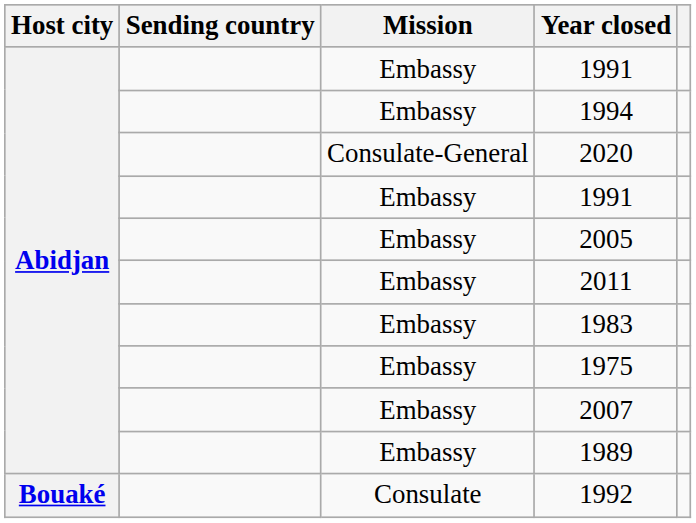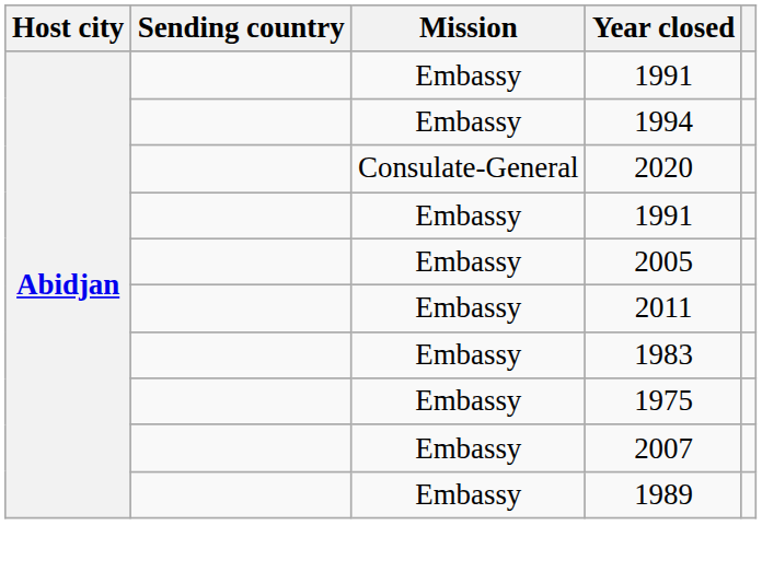 <table class="wikitable plainrowheaders">
 <tr>
 <th scope="col">Host city</th>
 <th scope="col">Sending country</th>
 <th scope="col">Mission</th>
 <th scope="col">Year closed</th>
 <th scope="col"></th>
 </tr>
 <tr>
 <th rowspan="10"><a href='#'>Abidjan</a></th>
 <td></td>
 <td style="text-align:center;">Embassy</td>
 <td style="text-align:center;">1991</td>
 <td style="text-align:center;"></td>
 </tr>
 <tr>
 <td></td>
 <td style="text-align:center;">Embassy</td>
 <td style="text-align:center;">1994</td>
 <td style="text-align:center;"></td>
 </tr>
 <tr>
 <td></td>
 <td style="text-align:center;">Consulate-General</td>
 <td style="text-align:center;">2020</td>
 <td style="text-align:center;"></td>
 </tr>
 <tr>
 <td></td>
 <td style="text-align:center;">Embassy</td>
 <td style="text-align:center;">1991</td>
 <td style="text-align:center;"></td>
 </tr>
 <tr>
 <td></td>
 <td style="text-align:center;">Embassy</td>
 <td style="text-align:center;">2005</td>
 <td style="text-align:center;"></td>
 </tr>
 <tr>
 <td></td>
 <td style="text-align:center;">Embassy</td>
 <td style="text-align:center;">2011</td>
 <td style="text-align:center;"></td>
 </tr>
 <tr>
 <td></td>
 <td style="text-align:center;">Embassy</td>
 <td style="text-align:center;">1983</td>
 <td style="text-align:center;"></td>
 </tr>
 <tr>
 <td></td>
 <td style="text-align:center;">Embassy</td>
 <td style="text-align:center;">1975</td>
 <td style="text-align:center;"></td>
 </tr>
 <tr>
 <td></td>
 <td style="text-align:center;">Embassy</td>
 <td style="text-align:center;">2007</td>
 <td style="text-align:center;"></td>
 </tr>
 <tr>
 <td></td>
 <td style="text-align:center;">Embassy</td>
 <td style="text-align:center;">1989</td>
 <td style="text-align:center;"></td>
 </tr>
-<tr>
-<th><a href='#'>Bouaké</a></th>
-<td></td>
-<td style="text-align:center;">Consulate</td>
-<td style="text-align:center;">1992</td>
-<td style="text-align:center;"></td>
-</tr>
 </table>
